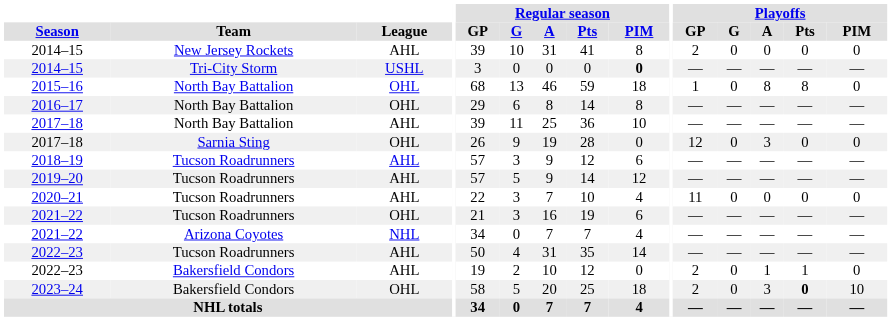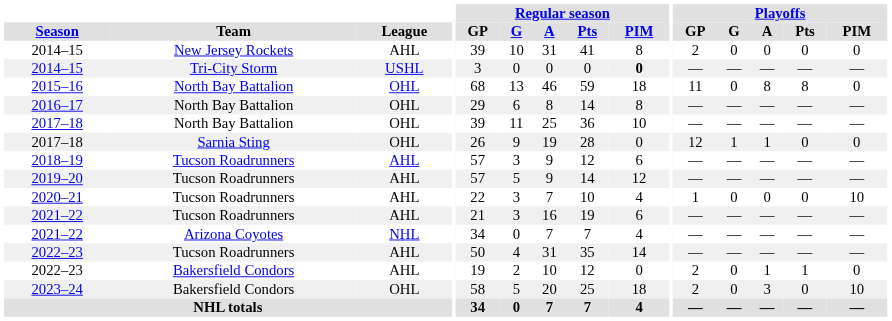 <table border="0" cellpadding="1" cellspacing="0" style="text-align:center; width:60em">
 <tr bgcolor="#e0e0e0">
 <th colspan="3" bgcolor="#ffffff"></th>
 <th rowspan="99" bgcolor="#ffffff"></th>
 <th colspan="5"><a href='#'>Regular season</a></th>
 <th rowspan="99" bgcolor="#ffffff"></th>
 <th colspan="5"><a href='#'>Playoffs</a></th>
 </tr>
 <tr bgcolor="#e0e0e0">
 <th><a href='#'>Season</a></th>
 <th>Team</th>
 <th>League</th>
 <th>GP</th>
 <th><a href='#'>G</a></th>
 <th><a href='#'>A</a></th>
 <th><a href='#'>Pts</a></th>
 <th><a href='#'>PIM</a></th>
 <th>GP</th>
 <th>G</th>
 <th>A</th>
 <th>Pts</th>
 <th>PIM</th>
 </tr>
 <tr>
 <td>2014–15</td>
 <td><a href='#'>New Jersey Rockets</a></td>
 <td>AHL</td>
 <td>39</td>
 <td>10</td>
 <td>31</td>
 <td>41</td>
 <td>8</td>
 <td>2</td>
 <td>0</td>
 <td>0</td>
 <td>0</td>
 <td>0</td>
 </tr>
 <tr bgcolor="#f0f0f0">
 <td><a href='#'>2014–15</a></td>
 <td><a href='#'>Tri-City Storm</a></td>
 <td><a href='#'>USHL</a></td>
 <td>3</td>
 <td>0</td>
 <td>0</td>
 <td>0</td>
 <td><strong>0</strong></td>
 <td>—</td>
 <td>—</td>
 <td>—</td>
 <td>—</td>
 <td>—</td>
 </tr>
 <tr>
 <td><a href='#'>2015–16</a></td>
 <td><a href='#'>North Bay Battalion</a></td>
 <td><a href='#'>OHL</a></td>
 <td>68</td>
 <td>13</td>
 <td>46</td>
 <td>59</td>
 <td>18</td>
-<td>1</td>
+<td>11</td>
 <td>0</td>
 <td>8</td>
 <td>8</td>
 <td>0</td>
 </tr>
 <tr bgcolor="#f0f0f0">
 <td><a href='#'>2016–17</a></td>
 <td>North Bay Battalion</td>
 <td>OHL</td>
 <td>29</td>
 <td>6</td>
 <td>8</td>
 <td>14</td>
 <td>8</td>
 <td>—</td>
 <td>—</td>
 <td>—</td>
 <td>—</td>
 <td>—</td>
 </tr>
 <tr>
 <td><a href='#'>2017–18</a></td>
 <td>North Bay Battalion</td>
-<td>AHL</td>
+<td>OHL</td>
 <td>39</td>
 <td>11</td>
 <td>25</td>
 <td>36</td>
 <td>10</td>
 <td>—</td>
 <td>—</td>
 <td>—</td>
 <td>—</td>
 <td>—</td>
 </tr>
 <tr bgcolor="#f0f0f0">
 <td>2017–18</td>
 <td><a href='#'>Sarnia Sting</a></td>
 <td>OHL</td>
 <td>26</td>
 <td>9</td>
 <td>19</td>
 <td>28</td>
 <td>0</td>
 <td>12</td>
-<td>0</td>
-<td>3</td>
+<td>1</td>
+<td>1</td>
 <td>0</td>
 <td>0</td>
 </tr>
 <tr>
 <td><a href='#'>2018–19</a></td>
 <td><a href='#'>Tucson Roadrunners</a></td>
 <td><a href='#'>AHL</a></td>
 <td>57</td>
 <td>3</td>
 <td>9</td>
 <td>12</td>
 <td>6</td>
 <td>—</td>
 <td>—</td>
 <td>—</td>
 <td>—</td>
 <td>—</td>
 </tr>
 <tr bgcolor="#f0f0f0">
 <td><a href='#'>2019–20</a></td>
 <td>Tucson Roadrunners</td>
 <td>AHL</td>
 <td>57</td>
 <td>5</td>
 <td>9</td>
 <td>14</td>
 <td>12</td>
 <td>—</td>
 <td>—</td>
 <td>—</td>
 <td>—</td>
 <td>—</td>
 </tr>
 <tr>
 <td><a href='#'>2020–21</a></td>
 <td>Tucson Roadrunners</td>
 <td>AHL</td>
 <td>22</td>
 <td>3</td>
 <td>7</td>
 <td>10</td>
 <td>4</td>
-<td>11</td>
+<td>1</td>
 <td>0</td>
 <td>0</td>
 <td>0</td>
-<td>0</td>
+<td>10</td>
 </tr>
 <tr bgcolor="#f0f0f0">
 <td><a href='#'>2021–22</a></td>
 <td>Tucson Roadrunners</td>
-<td>OHL</td>
+<td>AHL</td>
 <td>21</td>
 <td>3</td>
 <td>16</td>
 <td>19</td>
 <td>6</td>
 <td>—</td>
 <td>—</td>
 <td>—</td>
 <td>—</td>
 <td>—</td>
 </tr>
 <tr>
 <td><a href='#'>2021–22</a></td>
 <td><a href='#'>Arizona Coyotes</a></td>
 <td><a href='#'>NHL</a></td>
 <td>34</td>
 <td>0</td>
 <td>7</td>
 <td>7</td>
 <td>4</td>
 <td>—</td>
 <td>—</td>
 <td>—</td>
 <td>—</td>
 <td>—</td>
 </tr>
 <tr bgcolor="#f0f0f0">
 <td><a href='#'>2022–23</a></td>
 <td>Tucson Roadrunners</td>
 <td>AHL</td>
 <td>50</td>
 <td>4</td>
 <td>31</td>
 <td>35</td>
 <td>14</td>
 <td>—</td>
 <td>—</td>
 <td>—</td>
 <td>—</td>
 <td>—</td>
 </tr>
 <tr>
 <td>2022–23</td>
 <td><a href='#'>Bakersfield Condors</a></td>
 <td>AHL</td>
 <td>19</td>
 <td>2</td>
 <td>10</td>
 <td>12</td>
 <td>0</td>
 <td>2</td>
 <td>0</td>
 <td>1</td>
 <td>1</td>
 <td>0</td>
 </tr>
 <tr bgcolor="#f0f0f0">
 <td><a href='#'>2023–24</a></td>
 <td>Bakersfield Condors</td>
 <td>OHL</td>
 <td>58</td>
 <td>5</td>
 <td>20</td>
 <td>25</td>
 <td>18</td>
 <td>2</td>
 <td>0</td>
 <td>3</td>
-<td><strong>0</strong></td>
+<td>0</td>
 <td>10</td>
 </tr>
 <tr bgcolor="#e0e0e0">
 <th colspan="3">NHL totals</th>
 <th>34</th>
 <th>0</th>
 <th>7</th>
 <th>7</th>
 <th>4</th>
 <th>—</th>
 <th>—</th>
 <th>—</th>
 <th>—</th>
 <th>—</th>
 </tr>
 </table>
